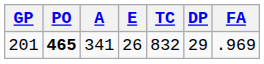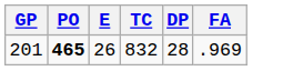 <table class="wikitable">
 <tr>
 <th><a href='#'>GP</a></th>
 <th><a href='#'>PO</a></th>
-<th><a href='#'>A</a></th>
 <th><a href='#'>E</a></th>
 <th><a href='#'>TC</a></th>
 <th><a href='#'>DP</a></th>
 <th><a href='#'>FA</a></th>
 </tr>
 <tr align=center>
 <td>201</td>
 <td><strong>465</strong></td>
-<td>341</td>
 <td>26</td>
 <td>832</td>
-<td>29</td>
+<td>28</td>
 <td>.969</td>
 </tr>
 </table>
